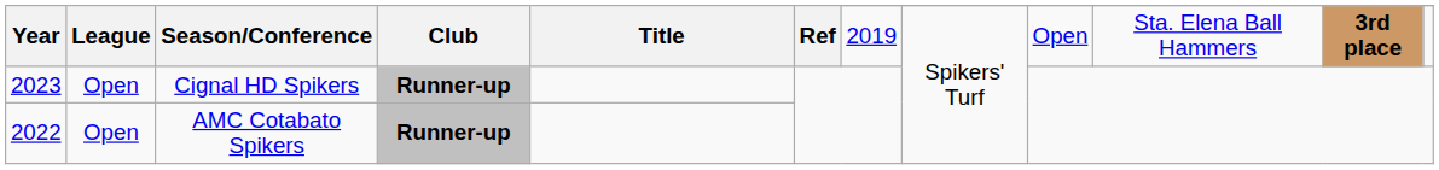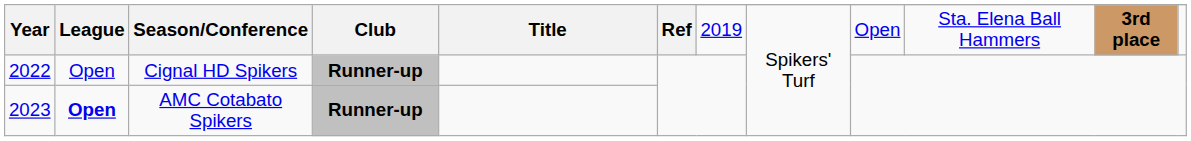 <table class="wikitable sortable" style="text-align:center" width="80%">
 <tr>
 <th style="width:5px;" rowspan="2">Year</th>
 <th style="width:25px;" rowspan="2">League</th>
 <th style="width:100px;" rowspan="2">Season/Conference</th>
 <th style="width:100px;" rowspan="2">Club</th>
 <th style="width:180px;" rowspan="2">Title</th>
 <th style="width:25px;" rowspan="2">Ref</th>
 </tr>
 <tr align=center>
 <td><a href='#'>2019</a></td>
 <td rowspan=3>Spikers' Turf</td>
 <td><a href='#'>Open</a></td>
 <td><a href='#'>Sta. Elena Ball Hammers</a></td>
 <td style="background:#cc9966;"><strong>3rd place</strong></td>
 <td></td>
 </tr>
 <tr align=center>
-<td><a href='#'>2023</a></td>
+<td><a href='#'>2022</a></td>
 <td><a href='#'>Open</a></td>
 <td><a href='#'>Cignal HD Spikers</a></td>
 <td style="background:silver;"><strong>Runner-up</strong></td>
 <td></td>
 </tr>
 <tr align=center>
-<td><a href='#'>2022</a></td>
-<td><a href='#'>Open</a></td>
+<td><a href='#'>2023</a></td>
+<td><strong><a href='#'>Open</a></strong></td>
 <td><a href='#'>AMC Cotabato Spikers</a></td>
 <td style="background:silver;"><strong>Runner-up</strong></td>
 <td></td>
 </tr>
 </table>
